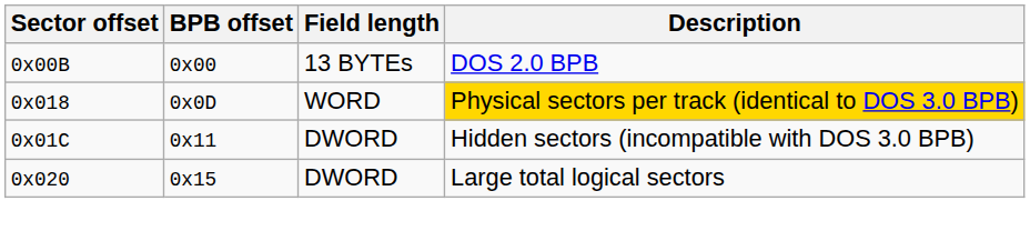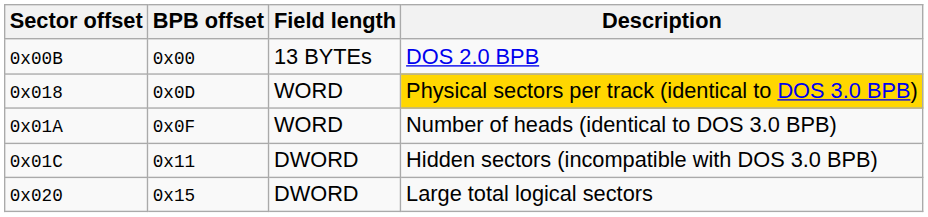 <table class="wikitable">
 <tr>
 <th>Sector offset</th>
 <th>BPB offset</th>
 <th>Field length</th>
 <th>Description</th>
 </tr>
 <tr>
 <td><code>0x00B</code></td>
 <td><code>0x00</code></td>
 <td>13 BYTEs</td>
 <td><a href='#'>DOS 2.0 BPB</a></td>
 </tr>
 <tr>
 <td><code>0x018</code></td>
 <td><code>0x0D</code></td>
 <td>WORD</td>
 <td style="background: gold;">Physical sectors per track (identical to <a href='#'>DOS 3.0 BPB</a>)</td>
 </tr>
 <tr>
+<td><code>0x01A</code></td>
+<td><code>0x0F</code></td>
+<td>WORD</td>
+<td>Number of heads (identical to DOS 3.0 BPB)</td>
+</tr>
+<tr>
 <td><code>0x01C</code></td>
 <td><code>0x11</code></td>
 <td>DWORD</td>
 <td>Hidden sectors (incompatible with DOS 3.0 BPB)</td>
 </tr>
 <tr>
 <td><code>0x020</code></td>
 <td><code>0x15</code></td>
 <td>DWORD</td>
 <td>Large total logical sectors</td>
 </tr>
 </table>
